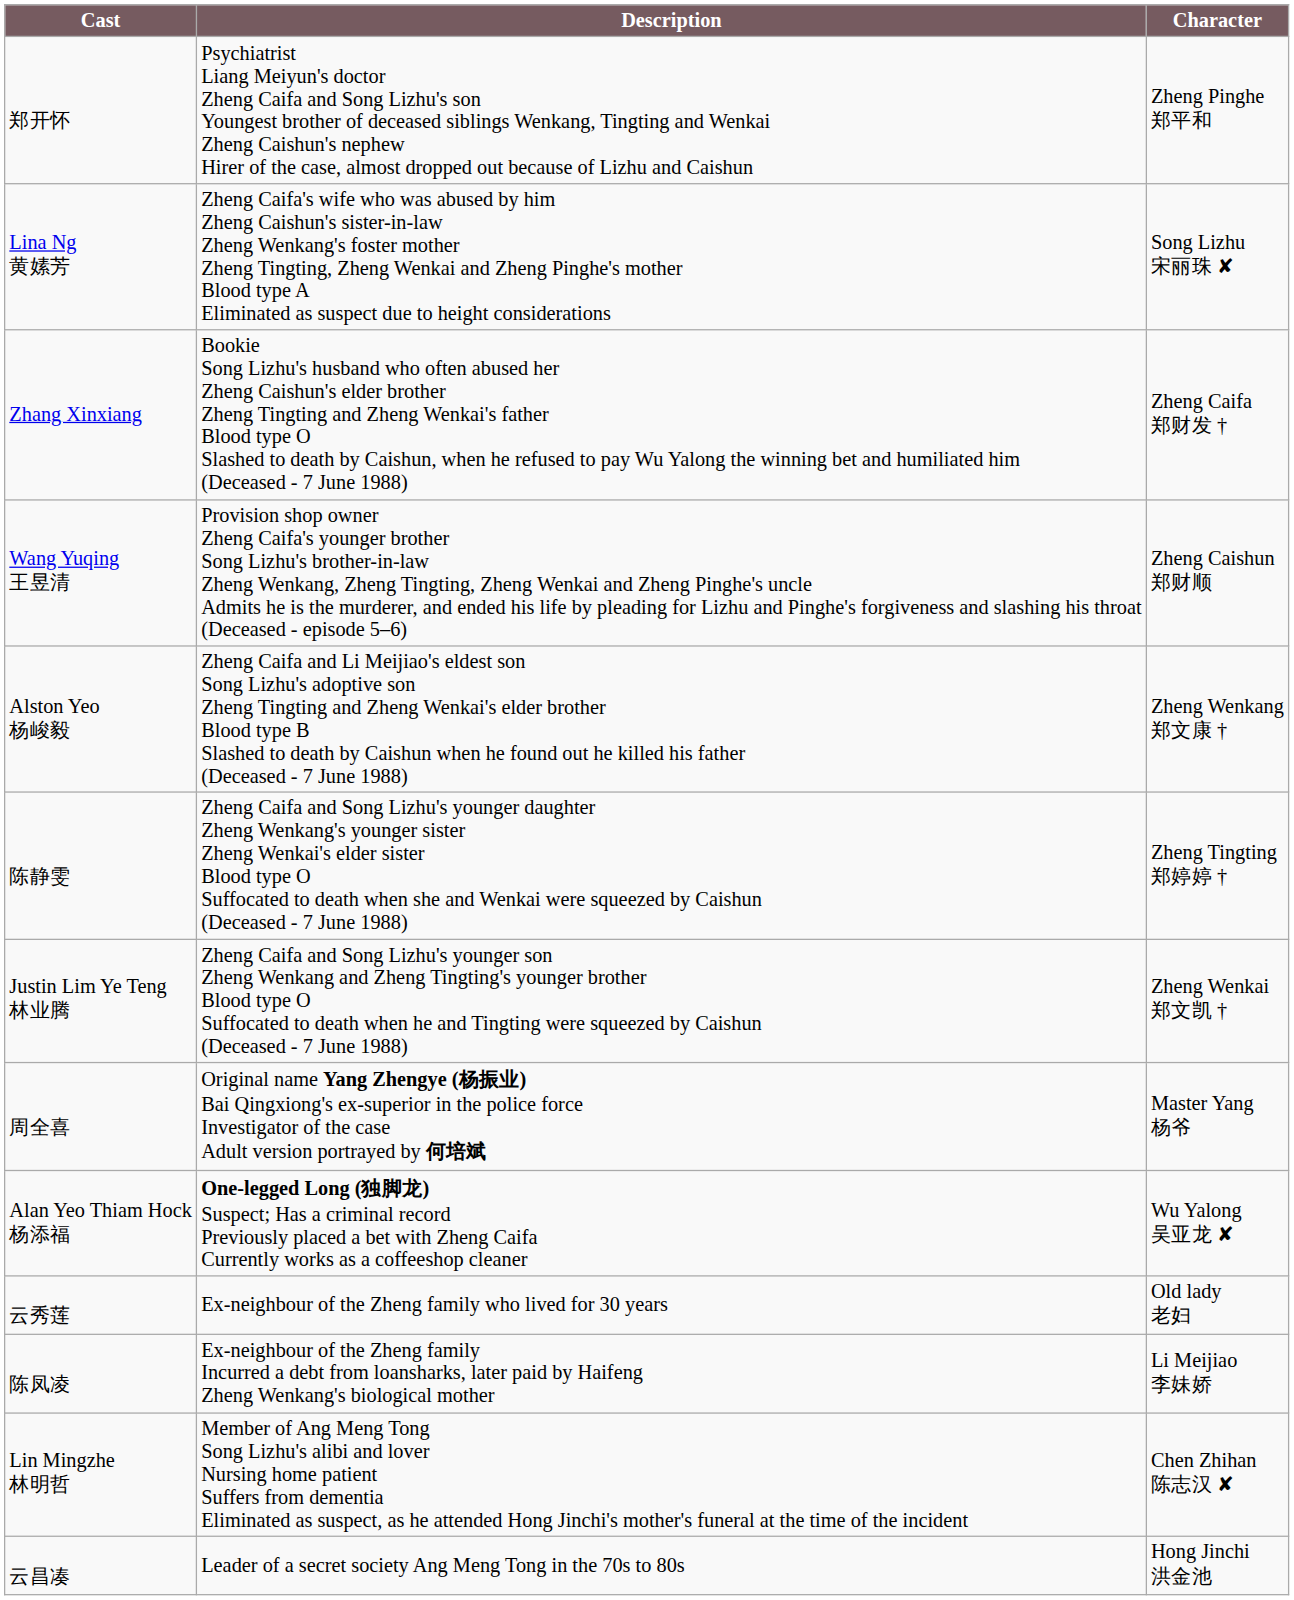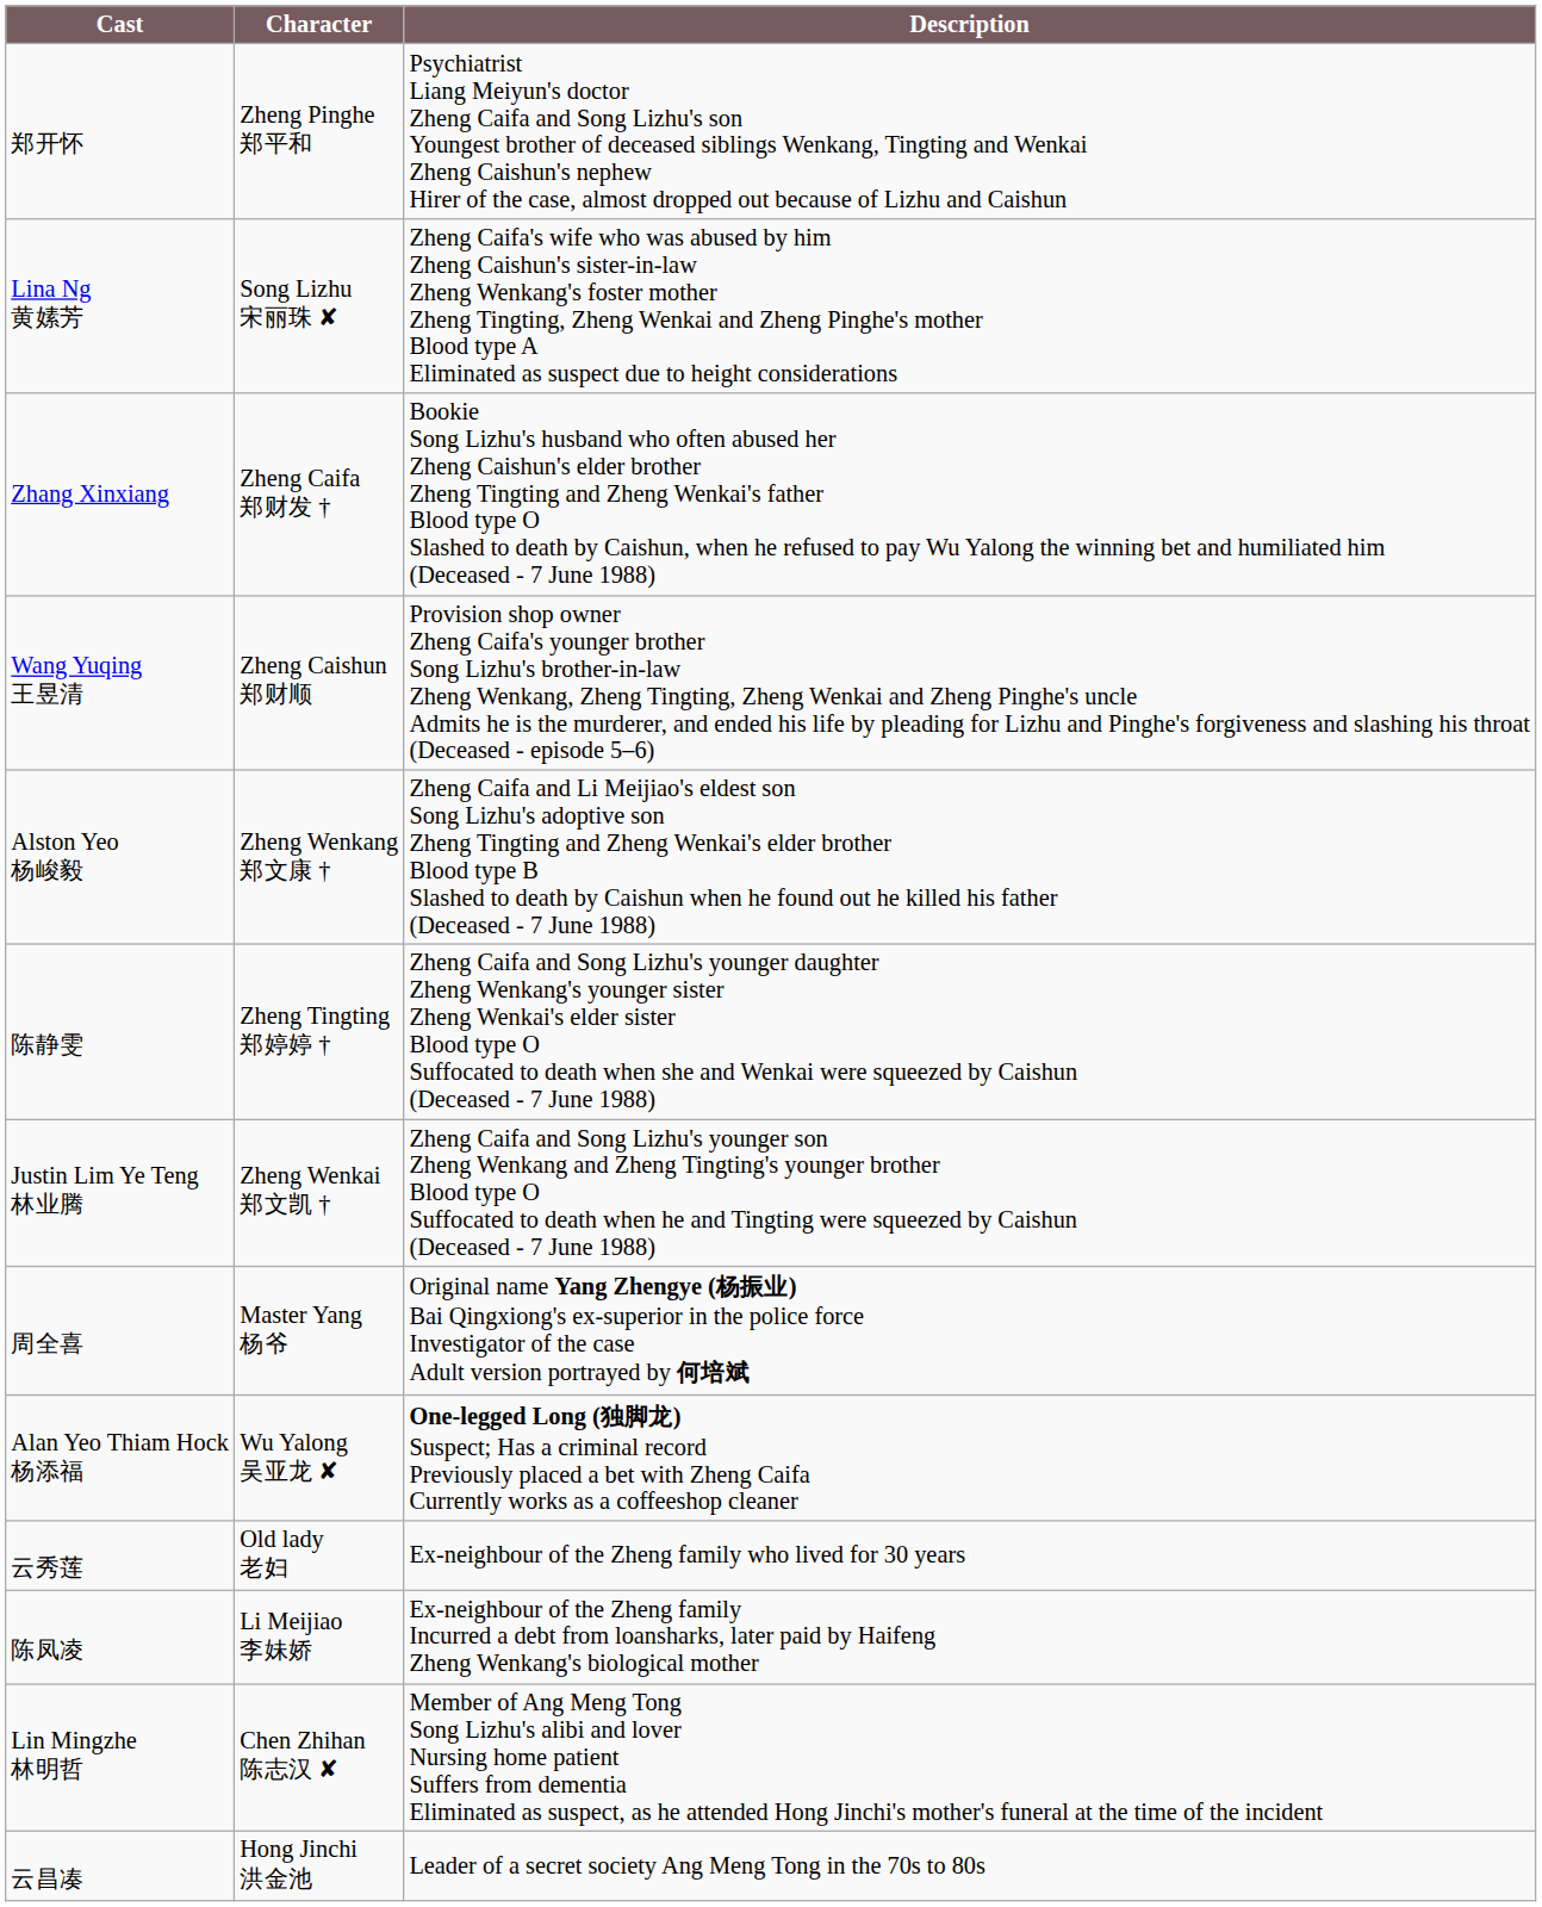 <table class="wikitable">
 <tr>
 <th style="background:#765b60; color:white">Cast</th>
+<th style="background:#765b60; color:white">Character</th>
 <th style="background:#765b60; color:white">Description</th>
-<th style="background:#765b60; color:white">Character</th>
 </tr>
 <tr>
 <td><br> 郑开怀</td>
+<td>Zheng Pinghe <br> 郑平和</td>
 <td>Psychiatrist <br> Liang Meiyun's doctor <br> Zheng Caifa and Song Lizhu's son <br> Youngest brother of deceased siblings Wenkang, Tingting and Wenkai <br> Zheng Caishun's nephew <br> Hirer of the case, almost dropped out because of Lizhu and Caishun</td>
-<td>Zheng Pinghe <br> 郑平和</td>
 </tr>
 <tr>
 <td><a href='#'>Lina Ng</a> <br> 黄嫊芳</td>
+<td>Song Lizhu <br> 宋丽珠 ✘</td>
 <td>Zheng Caifa's wife who was abused by him <br> Zheng Caishun's sister-in-law <br> Zheng Wenkang's foster mother <br> Zheng Tingting, Zheng Wenkai and Zheng Pinghe's mother <br> Blood type A <br> Eliminated as suspect due to height considerations</td>
-<td>Song Lizhu <br> 宋丽珠 ✘</td>
 </tr>
 <tr>
 <td><a href='#'>Zhang Xinxiang</a></td>
+<td>Zheng Caifa <br> 郑财发 †</td>
 <td>Bookie <br> Song Lizhu's husband who often abused her <br> Zheng Caishun's elder brother <br> Zheng Tingting and Zheng Wenkai's father <br> Blood type O <br> Slashed to death by Caishun, when he refused to pay Wu Yalong the winning bet and humiliated him <br> (Deceased - 7 June 1988)</td>
-<td>Zheng Caifa <br> 郑财发 †</td>
 </tr>
 <tr>
 <td><a href='#'>Wang Yuqing</a> <br> 王昱清</td>
+<td>Zheng Caishun <br> 郑财顺</td>
 <td>Provision shop owner <br> Zheng Caifa's younger brother <br> Song Lizhu's brother-in-law <br> Zheng Wenkang, Zheng Tingting, Zheng Wenkai and Zheng Pinghe's uncle <br> Admits he is the murderer, and ended his life by pleading for Lizhu and Pinghe's forgiveness and slashing his throat <br> (Deceased - episode 5–6)</td>
-<td>Zheng Caishun <br> 郑财顺</td>
 </tr>
 <tr>
 <td>Alston Yeo <br> 杨峻毅</td>
+<td>Zheng Wenkang <br> 郑文康 †</td>
 <td>Zheng Caifa and Li Meijiao's eldest son <br> Song Lizhu's adoptive son <br> Zheng Tingting and Zheng Wenkai's elder brother <br> Blood type B <br> Slashed to death by Caishun when he found out he killed his father <br> (Deceased - 7 June 1988)</td>
-<td>Zheng Wenkang <br> 郑文康 †</td>
 </tr>
 <tr>
 <td><br> 陈静雯</td>
+<td>Zheng Tingting <br> 郑婷婷 †</td>
 <td>Zheng Caifa and Song Lizhu's younger daughter <br> Zheng Wenkang's younger sister <br> Zheng Wenkai's elder sister <br> Blood type O <br> Suffocated to death when she and Wenkai were squeezed by Caishun <br> (Deceased - 7 June 1988)</td>
-<td>Zheng Tingting <br> 郑婷婷 †</td>
 </tr>
 <tr>
 <td>Justin Lim Ye Teng <br> 林业腾</td>
+<td>Zheng Wenkai <br> 郑文凯 †</td>
 <td>Zheng Caifa and Song Lizhu's younger son <br> Zheng Wenkang and Zheng Tingting's younger brother <br> Blood type O <br> Suffocated to death when he and Tingting were squeezed by Caishun <br> (Deceased - 7 June 1988)</td>
-<td>Zheng Wenkai <br> 郑文凯 †</td>
 </tr>
 <tr>
 <td><br> 周全喜</td>
+<td>Master Yang <br> 杨爷</td>
 <td>Original name <strong>Yang Zhengye (杨振业)</strong> <br> Bai Qingxiong's ex-superior in the police force <br> Investigator of the case <br> Adult version portrayed by <strong>何培斌</strong></td>
-<td>Master Yang <br> 杨爷</td>
 </tr>
 <tr>
 <td>Alan Yeo Thiam Hock <br> 杨添福</td>
+<td>Wu Yalong <br> 吴亚龙 ✘</td>
 <td><strong>One-legged Long (独脚龙)</strong> <br> Suspect; Has a criminal record <br> Previously placed a bet with Zheng Caifa <br> Currently works as a coffeeshop cleaner</td>
-<td>Wu Yalong <br> 吴亚龙 ✘</td>
 </tr>
 <tr>
 <td><br> 云秀莲</td>
+<td>Old lady <br> 老妇</td>
 <td>Ex-neighbour of the Zheng family who lived for 30 years</td>
-<td>Old lady <br> 老妇</td>
 </tr>
 <tr>
 <td><br> 陈凤凌</td>
+<td>Li Meijiao <br> 李妹娇</td>
 <td>Ex-neighbour of the Zheng family <br> Incurred a debt from loansharks, later paid by Haifeng <br> Zheng Wenkang's biological mother</td>
-<td>Li Meijiao <br> 李妹娇</td>
 </tr>
 <tr>
 <td>Lin Mingzhe <br> 林明哲</td>
+<td>Chen Zhihan <br> 陈志汉 ✘</td>
 <td>Member of Ang Meng Tong <br> Song Lizhu's alibi and lover <br> Nursing home patient <br> Suffers from dementia <br> Eliminated as suspect, as he attended Hong Jinchi's mother's funeral at the time of the incident</td>
-<td>Chen Zhihan <br> 陈志汉 ✘</td>
 </tr>
 <tr>
 <td><br> 云昌凑</td>
+<td>Hong Jinchi <br> 洪金池</td>
 <td>Leader of a secret society Ang Meng Tong in the 70s to 80s</td>
-<td>Hong Jinchi <br> 洪金池</td>
 </tr>
 </table>
